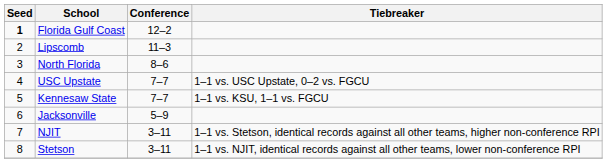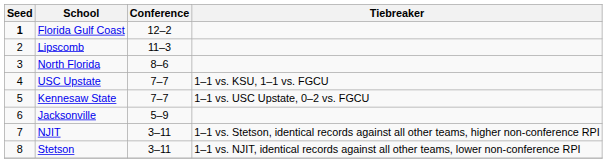 <table class="wikitable" style="white-space:nowrap; font-size:90%;">
 <tr>
 <th>Seed</th>
 <th>School</th>
 <th>Conference</th>
 <th>Tiebreaker</th>
 </tr>
 <tr>
 <td align=center><strong>1</strong></td>
 <td><a href='#'>Florida Gulf Coast</a></td>
 <td align=center>12–2</td>
 <td></td>
 </tr>
 <tr>
 <td align=center>2</td>
 <td><a href='#'>Lipscomb</a></td>
 <td align=center>11–3</td>
 <td></td>
 </tr>
 <tr>
 <td align=center>3</td>
 <td><a href='#'>North Florida</a></td>
 <td align=center>8–6</td>
 <td></td>
 </tr>
 <tr>
 <td align=center>4</td>
 <td><a href='#'>USC Upstate</a></td>
 <td align=center>7–7</td>
-<td>1–1 vs. USC Upstate, 0–2 vs. FGCU</td>
+<td>1–1 vs. KSU, 1–1 vs. FGCU</td>
 </tr>
 <tr>
 <td align=center>5</td>
 <td><a href='#'>Kennesaw State</a></td>
 <td align=center>7–7</td>
-<td>1–1 vs. KSU, 1–1 vs. FGCU</td>
+<td>1–1 vs. USC Upstate, 0–2 vs. FGCU</td>
 </tr>
 <tr>
 <td align=center>6</td>
 <td><a href='#'>Jacksonville</a></td>
 <td align=center>5–9</td>
 <td></td>
 </tr>
 <tr>
 <td align=center>7</td>
 <td><a href='#'>NJIT</a></td>
 <td align=center>3–11</td>
 <td>1–1 vs. Stetson, identical records against all other teams, higher non-conference RPI</td>
 </tr>
 <tr>
 <td align=center>8</td>
 <td><a href='#'>Stetson</a></td>
 <td align=center>3–11</td>
 <td>1–1 vs. NJIT, identical records against all other teams, lower non-conference RPI</td>
 </tr>
 <tr>
 </tr>
 </table>
